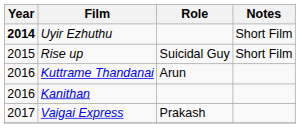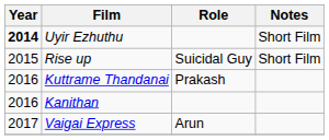 <table class="wikitable sortable">
 <tr>
 <th>Year</th>
 <th>Film</th>
 <th>Role</th>
 <th>Notes</th>
 </tr>
 <tr>
 <td><strong>2014</strong></td>
 <td><em>Uyir Ezhuthu</em></td>
 <td></td>
 <td>Short Film</td>
 </tr>
 <tr>
 <td>2015</td>
 <td><em>Rise up</em></td>
 <td>Suicidal Guy</td>
 <td>Short Film</td>
 </tr>
 <tr>
 <td>2016</td>
 <td><em><a href='#'>Kuttrame Thandanai</a></em></td>
-<td>Arun</td>
+<td>Prakash</td>
 <td></td>
 </tr>
 <tr>
 <td>2016</td>
 <td><em><a href='#'>Kanithan</a></em></td>
 <td></td>
 <td></td>
 </tr>
 <tr>
 <td>2017</td>
 <td><em><a href='#'>Vaigai Express</a></em></td>
-<td>Prakash</td>
+<td>Arun</td>
 <td></td>
 </tr>
 <tr>
 </tr>
 </table>
